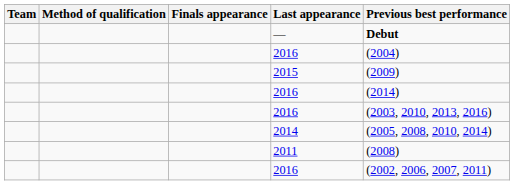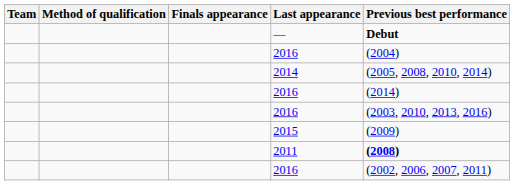 <table class="wikitable sortable">
 <tr>
 <th>Team</th>
 <th>Method of qualification</th>
 <th>Finals appearance</th>
 <th>Last appearance</th>
 <th>Previous best performance</th>
 </tr>
 <tr>
 <td></td>
 <td></td>
 <td></td>
 <td>—</td>
 <td><strong>Debut</strong></td>
 </tr>
 <tr>
 <td></td>
 <td></td>
 <td></td>
 <td><a href='#'>2016</a></td>
 <td> (<a href='#'>2004</a>)</td>
 </tr>
 <tr>
 <td></td>
 <td></td>
 <td></td>
-<td><a href='#'>2015</a></td>
-<td> (<a href='#'>2009</a>)</td>
+<td><a href='#'>2014</a></td>
+<td> (<a href='#'>2005</a>, <a href='#'>2008</a>, <a href='#'>2010</a>, <a href='#'>2014</a>)</td>
 </tr>
 <tr>
 <td></td>
 <td></td>
 <td></td>
 <td><a href='#'>2016</a></td>
 <td> (<a href='#'>2014</a>)</td>
 </tr>
 <tr>
 <td></td>
 <td></td>
 <td></td>
 <td><a href='#'>2016</a></td>
 <td> (<a href='#'>2003</a>, <a href='#'>2010</a>, <a href='#'>2013</a>, <a href='#'>2016</a>)</td>
 </tr>
 <tr>
 <td></td>
 <td></td>
 <td></td>
-<td><a href='#'>2014</a></td>
-<td> (<a href='#'>2005</a>, <a href='#'>2008</a>, <a href='#'>2010</a>, <a href='#'>2014</a>)</td>
+<td><a href='#'>2015</a></td>
+<td> (<a href='#'>2009</a>)</td>
 </tr>
 <tr>
 <td></td>
 <td></td>
 <td></td>
 <td><a href='#'>2011</a></td>
-<td> (<a href='#'>2008</a>)</td>
+<td><strong> (<a href='#'>2008</a>)</strong></td>
 </tr>
 <tr>
 <td></td>
 <td></td>
 <td></td>
 <td><a href='#'>2016</a></td>
 <td> (<a href='#'>2002</a>, <a href='#'>2006</a>, <a href='#'>2007</a>, <a href='#'>2011</a>)</td>
 </tr>
 </table>
